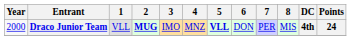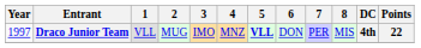 <table class="wikitable" style="text-align:center; font-size:85%">
 <tr>
 <th>Year</th>
 <th>Entrant</th>
 <th>1</th>
 <th>2</th>
 <th>3</th>
 <th>4</th>
 <th>5</th>
 <th>6</th>
 <th>7</th>
 <th>8</th>
 <th>DC</th>
 <th>Points</th>
 </tr>
 <tr>
-<td><a href='#'>2000</a></td>
+<td><a href='#'>1997</a></td>
 <th nowrap><a href='#'>Draco Junior Team</a></th>
 <td style="background:#DFDFDF;"><a href='#'>VLL</a><br></td>
-<td style="background:#DFFFDF;"><strong><a href='#'>MUG</a><br></strong></td>
+<td style="background:#DFFFDF;"><a href='#'>MUG</a><br></td>
 <td style="background:#FFDF9F;"><a href='#'>IMO</a><br></td>
 <td style="background:#FFDF9F;"><a href='#'>MNZ</a><br></td>
 <td style="background:#DFFFDF;"><strong><a href='#'>VLL</a><br></strong></td>
 <td style="background:#DFFFDF;"><a href='#'>DON</a><br></td>
 <td style="background:#CFCFFF;"><a href='#'>PER</a><br></td>
 <td style="background:#DFFFDF;"><a href='#'>MIS</a><br></td>
 <th>4th</th>
-<th>24</th>
+<th>22</th>
 </tr>
 <tr>
 </tr>
 </table>
